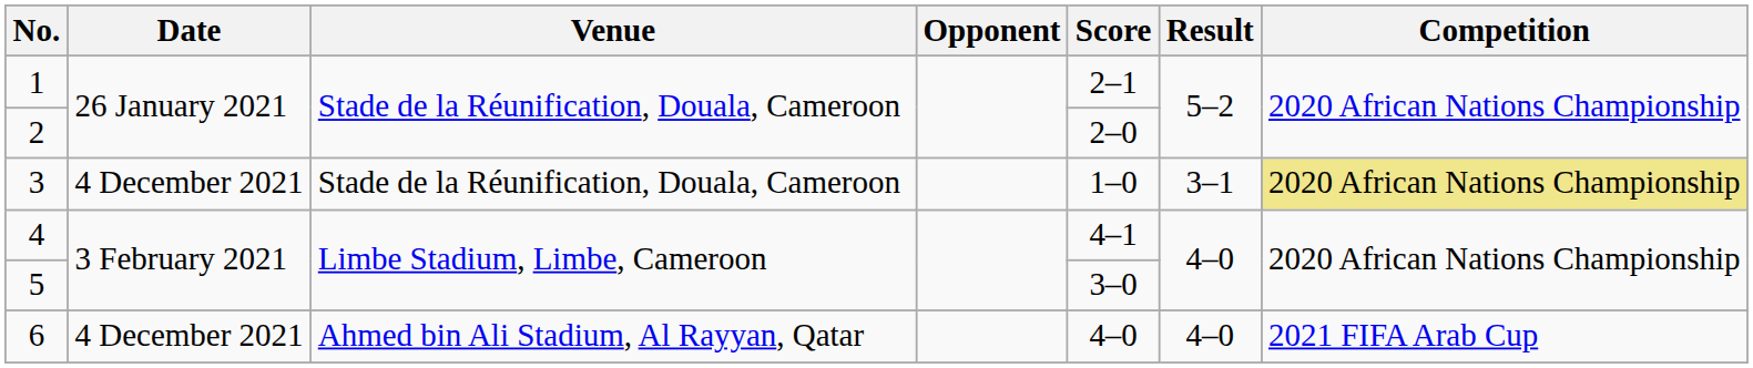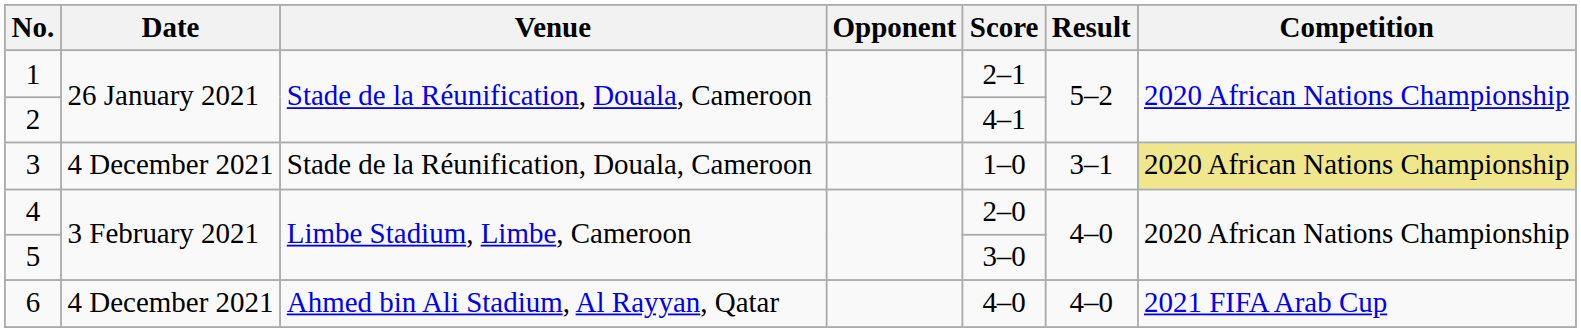 <table class="wikitable sortable">
 <tr>
 <th scope="col">No.</th>
 <th scope="col">Date</th>
 <th scope="col">Venue</th>
 <th scope="col">Opponent</th>
 <th scope="col">Score</th>
 <th scope="col">Result</th>
 <th scope="col">Competition</th>
 </tr>
 <tr>
 <td align="center">1</td>
 <td rowspan="2">26 January 2021</td>
 <td rowspan="2"><a href='#'>Stade de la Réunification</a>, <a href='#'>Douala</a>, Cameroon</td>
 <td rowspan="2"></td>
 <td align="center">2–1</td>
 <td rowspan="2" align="center">5–2</td>
 <td rowspan="2"><a href='#'>2020 African Nations Championship</a></td>
 </tr>
 <tr>
 <td align="center">2</td>
-<td align="center">2–0</td>
+<td align="center">4–1</td>
 </tr>
 <tr>
 <td align="center">3</td>
 <td>4 December 2021</td>
 <td>Stade de la Réunification, Douala, Cameroon </td>
 <td></td>
 <td align="center">1–0</td>
 <td align="center">3–1</td>
 <td style="background: khaki;">2020 African Nations Championship</td>
 </tr>
 <tr>
 <td align="center">4</td>
 <td rowspan="2">3 February 2021</td>
 <td rowspan="2"><a href='#'>Limbe Stadium</a>, <a href='#'>Limbe</a>, Cameroon</td>
 <td rowspan="2"></td>
-<td align="center">4–1</td>
+<td align="center">2–0</td>
 <td rowspan="2" align="center">4–0</td>
 <td rowspan="2">2020 African Nations Championship</td>
 </tr>
 <tr>
 <td align="center">5</td>
 <td align="center">3–0</td>
 </tr>
 <tr>
 <td align="center">6</td>
 <td>4 December 2021</td>
 <td><a href='#'>Ahmed bin Ali Stadium</a>, <a href='#'>Al Rayyan</a>, Qatar</td>
 <td></td>
 <td align="center">4–0</td>
 <td align="center">4–0</td>
 <td><a href='#'>2021 FIFA Arab Cup</a></td>
 </tr>
 </table>
